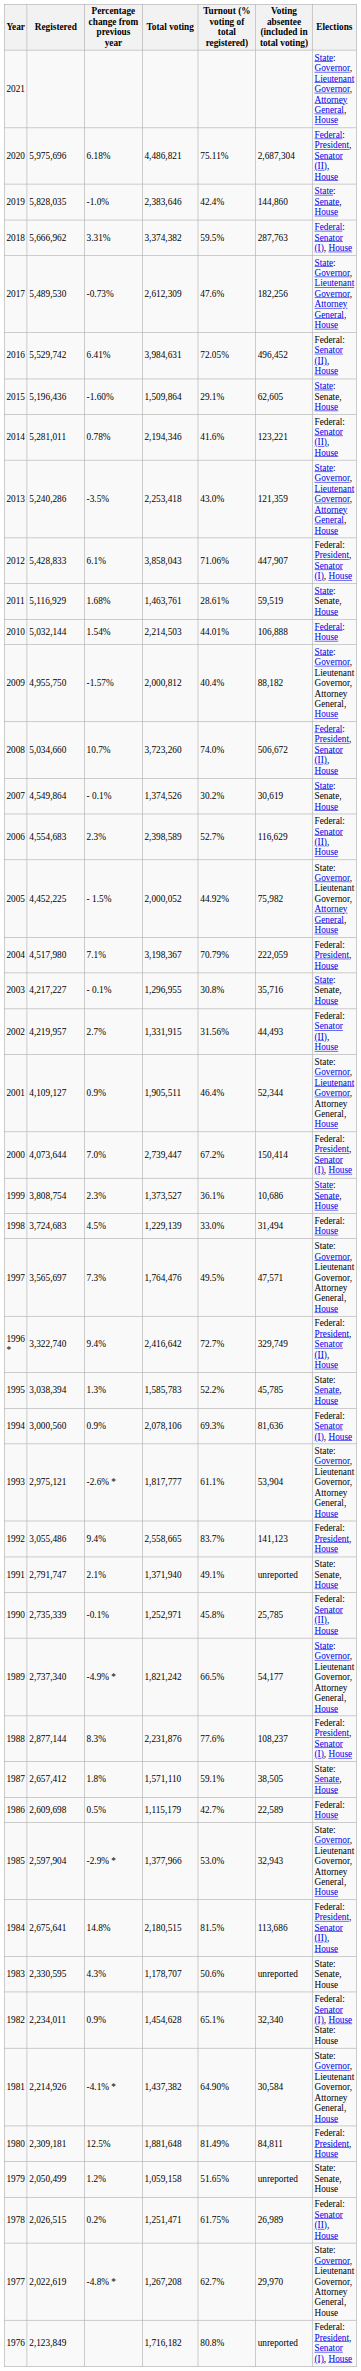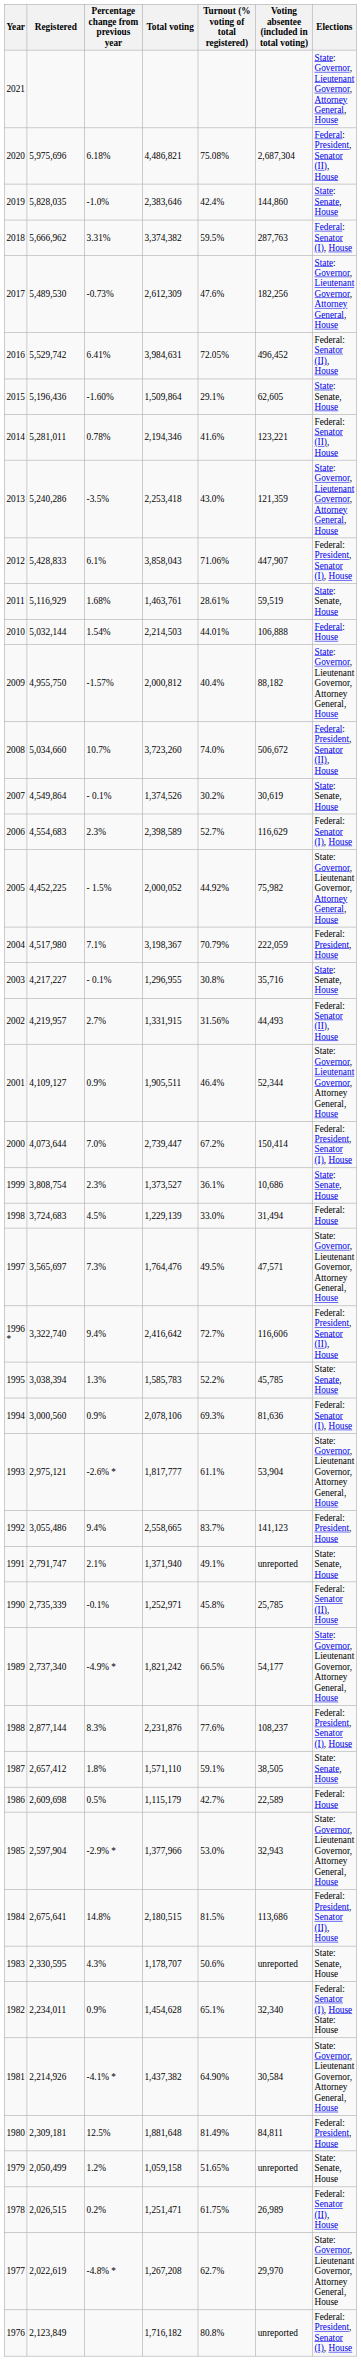 <table class="wikitable sortable">
 <tr>
 <th>Year</th>
 <th style="width:100px;">Registered</th>
 <th style="width:100px;">Percentage change from previous year</th>
 <th style="width:100px;">Total voting</th>
 <th style="width:100px;">Turnout (% voting of total registered)</th>
 <th style="width:100px;">Voting absentee (included in total voting)</th>
 <th>Elections</th>
 </tr>
 <tr>
 <td>2021</td>
 <td></td>
 <td></td>
 <td></td>
 <td></td>
 <td></td>
 <td><a href='#'>State</a>: <a href='#'>Governor</a>, <a href='#'>Lieutenant Governor</a>, <a href='#'>Attorney General</a>, <a href='#'>House</a></td>
 </tr>
 <tr>
 <td>2020</td>
 <td>5,975,696</td>
 <td>6.18%</td>
 <td>4,486,821</td>
-<td>75.11%</td>
+<td>75.08%</td>
 <td>2,687,304</td>
 <td><a href='#'>Federal</a>: <a href='#'>President</a>, <a href='#'>Senator (II)</a>, <a href='#'>House</a></td>
 </tr>
 <tr>
 <td>2019</td>
 <td>5,828,035</td>
 <td>-1.0%</td>
 <td>2,383,646</td>
 <td>42.4%</td>
 <td>144,860</td>
 <td><a href='#'>State</a>: <a href='#'>Senate</a>, <a href='#'>House</a></td>
 </tr>
 <tr>
 <td>2018</td>
 <td>5,666,962</td>
 <td>3.31%</td>
 <td>3,374,382</td>
 <td>59.5%</td>
 <td>287,763</td>
 <td><a href='#'>Federal</a>: <a href='#'>Senator (I)</a>, <a href='#'>House</a></td>
 </tr>
 <tr>
 <td>2017</td>
 <td>5,489,530</td>
 <td>-0.73%</td>
 <td>2,612,309</td>
 <td>47.6%</td>
 <td>182,256</td>
 <td><a href='#'>State</a>: <a href='#'>Governor</a>, <a href='#'>Lieutenant Governor</a>, <a href='#'>Attorney General</a>, <a href='#'>House</a></td>
 </tr>
 <tr>
 <td>2016</td>
 <td>5,529,742</td>
 <td>6.41%</td>
 <td>3,984,631</td>
 <td>72.05%</td>
 <td>496,452</td>
 <td>Federal: <a href='#'>Senator (II)</a>, <a href='#'>House</a></td>
 </tr>
 <tr>
 <td>2015</td>
 <td>5,196,436</td>
 <td>-1.60%</td>
 <td>1,509,864</td>
 <td>29.1%</td>
 <td>62,605</td>
 <td><a href='#'>State</a>: Senate, <a href='#'>House</a></td>
 </tr>
 <tr>
 <td>2014</td>
 <td>5,281,011</td>
 <td>0.78%</td>
 <td>2,194,346</td>
 <td>41.6%</td>
 <td>123,221</td>
 <td>Federal: <a href='#'>Senator (II)</a>, <a href='#'>House</a></td>
 </tr>
 <tr>
 <td>2013</td>
 <td>5,240,286</td>
 <td>-3.5%</td>
 <td>2,253,418</td>
 <td>43.0%</td>
 <td>121,359</td>
 <td><a href='#'>State</a>: <a href='#'>Governor</a>, <a href='#'>Lieutenant Governor</a>, <a href='#'>Attorney General</a>, <a href='#'>House</a></td>
 </tr>
 <tr>
 <td>2012</td>
 <td>5,428,833</td>
 <td>6.1%</td>
 <td>3,858,043</td>
 <td>71.06%</td>
 <td>447,907</td>
 <td>Federal: <a href='#'>President</a>, <a href='#'>Senator (I)</a>, <a href='#'>House</a></td>
 </tr>
 <tr>
 <td>2011</td>
 <td>5,116,929</td>
 <td>1.68%</td>
 <td>1,463,761</td>
 <td>28.61%</td>
 <td>59,519</td>
 <td><a href='#'>State</a>: Senate, <a href='#'>House</a></td>
 </tr>
 <tr>
 <td>2010</td>
 <td>5,032,144</td>
 <td>1.54%</td>
 <td>2,214,503</td>
 <td>44.01%</td>
 <td>106,888</td>
 <td><a href='#'>Federal</a>: <a href='#'>House</a></td>
 </tr>
 <tr>
 <td>2009</td>
 <td>4,955,750</td>
 <td>-1.57%</td>
 <td>2,000,812</td>
 <td>40.4%</td>
 <td>88,182</td>
 <td><a href='#'>State</a>: <a href='#'>Governor</a>, Lieutenant Governor, Attorney General, <a href='#'>House</a></td>
 </tr>
 <tr>
 <td>2008</td>
 <td>5,034,660</td>
 <td>10.7%</td>
 <td>3,723,260</td>
 <td>74.0%</td>
 <td>506,672</td>
 <td><a href='#'>Federal</a>: <a href='#'>President</a>, <a href='#'>Senator (II)</a>, <a href='#'>House</a></td>
 </tr>
 <tr>
 <td>2007</td>
 <td>4,549,864</td>
 <td>- 0.1%</td>
 <td>1,374,526</td>
 <td>30.2%</td>
 <td>30,619</td>
 <td><a href='#'>State</a>: Senate, <a href='#'>House</a></td>
 </tr>
 <tr>
 <td>2006</td>
 <td>4,554,683</td>
 <td>2.3%</td>
 <td>2,398,589</td>
 <td>52.7%</td>
 <td>116,629</td>
-<td>Federal: <a href='#'>Senator (II)</a>, <a href='#'>House</a></td>
+<td>Federal: <a href='#'>Senator (I)</a>, <a href='#'>House</a></td>
 </tr>
 <tr>
 <td>2005</td>
 <td>4,452,225</td>
 <td>- 1.5%</td>
 <td>2,000,052</td>
 <td>44.92%</td>
 <td>75,982</td>
 <td>State: <a href='#'>Governor</a>, Lieutenant Governor, <a href='#'>Attorney General</a>, <a href='#'>House</a></td>
 </tr>
 <tr>
 <td>2004</td>
 <td>4,517,980</td>
 <td>7.1%</td>
 <td>3,198,367</td>
 <td>70.79%</td>
 <td>222,059</td>
 <td>Federal: <a href='#'>President</a>, <a href='#'>House</a></td>
 </tr>
 <tr>
 <td>2003</td>
 <td>4,217,227</td>
 <td>- 0.1%</td>
 <td>1,296,955</td>
 <td>30.8%</td>
 <td>35,716</td>
 <td><a href='#'>State</a>: Senate, <a href='#'>House</a></td>
 </tr>
 <tr>
 <td>2002</td>
 <td>4,219,957</td>
 <td>2.7%</td>
 <td>1,331,915</td>
 <td>31.56%</td>
 <td>44,493</td>
 <td>Federal: <a href='#'>Senator (II)</a>, <a href='#'>House</a></td>
 </tr>
 <tr>
 <td>2001</td>
 <td>4,109,127</td>
 <td>0.9%</td>
 <td>1,905,511</td>
 <td>46.4%</td>
 <td>52,344</td>
 <td>State: <a href='#'>Governor</a>, <a href='#'>Lieutenant Governor</a>, Attorney General, <a href='#'>House</a></td>
 </tr>
 <tr>
 <td>2000</td>
 <td>4,073,644</td>
 <td>7.0%</td>
 <td>2,739,447</td>
 <td>67.2%</td>
 <td>150,414</td>
 <td>Federal: <a href='#'>President</a>, <a href='#'>Senator (I)</a>, <a href='#'>House</a></td>
 </tr>
 <tr>
 <td>1999</td>
 <td>3,808,754</td>
 <td>2.3%</td>
 <td>1,373,527</td>
 <td>36.1%</td>
 <td>10,686</td>
 <td><a href='#'>State</a>: <a href='#'>Senate</a>, <a href='#'>House</a></td>
 </tr>
 <tr>
 <td>1998</td>
 <td>3,724,683</td>
 <td>4.5%</td>
 <td>1,229,139</td>
 <td>33.0%</td>
 <td>31,494</td>
 <td>Federal: <a href='#'>House</a></td>
 </tr>
 <tr>
 <td>1997</td>
 <td>3,565,697</td>
 <td>7.3%</td>
 <td>1,764,476</td>
 <td>49.5%</td>
 <td>47,571</td>
 <td>State: <a href='#'>Governor</a>, Lieutenant Governor, Attorney General, <a href='#'>House</a></td>
 </tr>
 <tr>
 <td>1996 *</td>
 <td>3,322,740</td>
 <td>9.4%</td>
 <td>2,416,642</td>
 <td>72.7%</td>
-<td>329,749</td>
+<td>116,606</td>
 <td>Federal: <a href='#'>President</a>, <a href='#'>Senator (II)</a>, <a href='#'>House</a></td>
 </tr>
 <tr>
 <td>1995</td>
 <td>3,038,394</td>
 <td>1.3%</td>
 <td>1,585,783</td>
 <td>52.2%</td>
 <td>45,785</td>
 <td>State: <a href='#'>Senate</a>, <a href='#'>House</a></td>
 </tr>
 <tr>
 <td>1994</td>
 <td>3,000,560</td>
 <td>0.9%</td>
 <td>2,078,106</td>
 <td>69.3%</td>
 <td>81,636</td>
 <td>Federal: <a href='#'>Senator (I)</a>, <a href='#'>House</a></td>
 </tr>
 <tr>
 <td>1993</td>
 <td>2,975,121</td>
 <td>-2.6% *</td>
 <td>1,817,777</td>
 <td>61.1%</td>
 <td>53,904</td>
 <td>State: <a href='#'>Governor</a>, Lieutenant Governor, Attorney General, <a href='#'>House</a></td>
 </tr>
 <tr>
 <td>1992</td>
 <td>3,055,486</td>
 <td>9.4%</td>
 <td>2,558,665</td>
 <td>83.7%</td>
 <td>141,123</td>
 <td>Federal: <a href='#'>President</a>, <a href='#'>House</a></td>
 </tr>
 <tr>
 <td>1991</td>
 <td>2,791,747</td>
 <td>2.1%</td>
 <td>1,371,940</td>
 <td>49.1%</td>
 <td>unreported</td>
 <td>State: Senate, <a href='#'>House</a></td>
 </tr>
 <tr>
 <td>1990</td>
 <td>2,735,339</td>
 <td>-0.1%</td>
 <td>1,252,971</td>
 <td>45.8%</td>
 <td>25,785</td>
 <td>Federal: <a href='#'>Senator (II)</a>, <a href='#'>House</a></td>
 </tr>
 <tr>
 <td>1989</td>
 <td>2,737,340</td>
 <td>-4.9% *</td>
 <td>1,821,242</td>
 <td>66.5%</td>
 <td>54,177</td>
 <td><a href='#'>State</a>: <a href='#'>Governor</a>, Lieutenant Governor, Attorney General, <a href='#'>House</a></td>
 </tr>
 <tr>
 <td>1988</td>
 <td>2,877,144</td>
 <td>8.3%</td>
 <td>2,231,876</td>
 <td>77.6%</td>
 <td>108,237</td>
 <td>Federal: <a href='#'>President</a>, <a href='#'>Senator (I)</a>, <a href='#'>House</a></td>
 </tr>
 <tr>
 <td>1987</td>
 <td>2,657,412</td>
 <td>1.8%</td>
 <td>1,571,110</td>
 <td>59.1%</td>
 <td>38,505</td>
 <td>State: <a href='#'>Senate</a>, <a href='#'>House</a></td>
 </tr>
 <tr>
 <td>1986</td>
 <td>2,609,698</td>
 <td>0.5%</td>
 <td>1,115,179</td>
 <td>42.7%</td>
 <td>22,589</td>
 <td>Federal: <a href='#'>House</a></td>
 </tr>
 <tr>
 <td>1985</td>
 <td>2,597,904</td>
 <td>-2.9% *</td>
 <td>1,377,966</td>
 <td>53.0%</td>
 <td>32,943</td>
 <td>State: <a href='#'>Governor</a>, Lieutenant Governor, Attorney General, <a href='#'>House</a></td>
 </tr>
 <tr>
 <td>1984</td>
 <td>2,675,641</td>
 <td>14.8%</td>
 <td>2,180,515</td>
 <td>81.5%</td>
 <td>113,686</td>
 <td>Federal: <a href='#'>President</a>, <a href='#'>Senator (II)</a>, <a href='#'>House</a></td>
 </tr>
 <tr>
 <td>1983</td>
 <td>2,330,595</td>
 <td>4.3%</td>
 <td>1,178,707</td>
 <td>50.6%</td>
 <td>unreported</td>
 <td>State: Senate, House</td>
 </tr>
 <tr>
 <td>1982</td>
 <td>2,234,011</td>
 <td>0.9%</td>
 <td>1,454,628</td>
 <td>65.1%</td>
 <td>32,340</td>
 <td>Federal: <a href='#'>Senator (I)</a>, <a href='#'>House</a><br>State: House</td>
 </tr>
 <tr>
 <td>1981</td>
 <td>2,214,926</td>
 <td>-4.1% *</td>
 <td>1,437,382</td>
 <td>64.90%</td>
 <td>30,584</td>
 <td>State: <a href='#'>Governor</a>, Lieutenant Governor, Attorney General, <a href='#'>House</a></td>
 </tr>
 <tr>
 <td>1980</td>
 <td>2,309,181</td>
 <td>12.5%</td>
 <td>1,881,648</td>
 <td>81.49%</td>
 <td>84,811</td>
 <td>Federal: <a href='#'>President</a>, <a href='#'>House</a></td>
 </tr>
 <tr>
 <td>1979</td>
 <td>2,050,499</td>
 <td>1.2%</td>
 <td>1,059,158</td>
 <td>51.65%</td>
 <td>unreported</td>
 <td>State: Senate, House</td>
 </tr>
 <tr>
 <td>1978</td>
 <td>2,026,515</td>
 <td>0.2%</td>
 <td>1,251,471</td>
 <td>61.75%</td>
 <td>26,989</td>
 <td>Federal: <a href='#'>Senator (II)</a>, <a href='#'>House</a></td>
 </tr>
 <tr>
 <td>1977</td>
 <td>2,022,619</td>
 <td>-4.8% *</td>
 <td>1,267,208</td>
 <td>62.7%</td>
 <td>29,970</td>
 <td>State: <a href='#'>Governor</a>, Lieutenant Governor, Attorney General, House</td>
 </tr>
 <tr>
 <td>1976</td>
 <td>2,123,849</td>
 <td></td>
 <td>1,716,182</td>
 <td>80.8%</td>
 <td>unreported</td>
 <td>Federal: <a href='#'>President</a>, <a href='#'>Senator (I)</a>, <a href='#'>House</a></td>
 </tr>
 </table>
